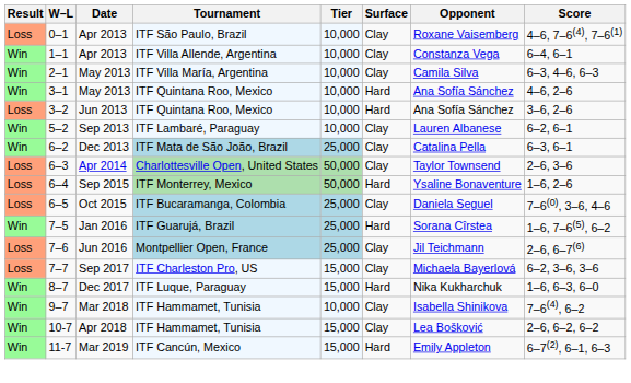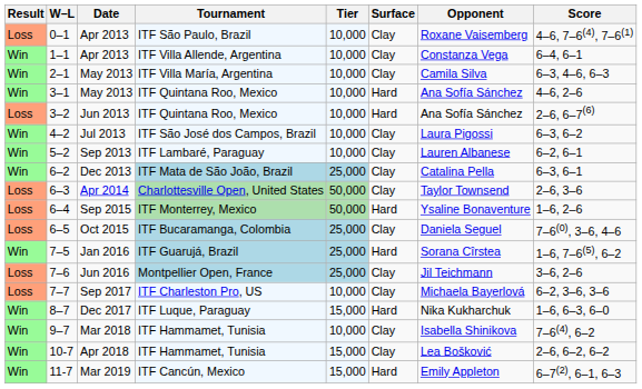 <table class="sortable wikitable">
 <tr>
 <th>Result</th>
 <th class="unsortable">W–L</th>
 <th>Date</th>
 <th>Tournament</th>
 <th>Tier</th>
 <th>Surface</th>
 <th>Opponent</th>
 <th class="unsortable">Score</th>
 </tr>
 <tr>
 <td style="background:#ffa07a;">Loss</td>
 <td>0–1</td>
 <td>Apr 2013</td>
 <td style="background:#f0f8ff;">ITF São Paulo, Brazil</td>
 <td style="background:#f0f8ff;">10,000</td>
 <td>Clay</td>
 <td> <a href='#'>Roxane Vaisemberg</a></td>
 <td>4–6, 7–6<sup>(4)</sup>, 7–6<sup>(1)</sup></td>
 </tr>
 <tr>
 <td style="background:#98fb98;">Win</td>
 <td>1–1</td>
 <td>Apr 2013</td>
 <td style="background:#f0f8ff;">ITF Villa Allende, Argentina</td>
 <td style="background:#f0f8ff;">10,000</td>
 <td>Clay</td>
 <td> <a href='#'>Constanza Vega</a></td>
 <td>6–4, 6–1</td>
 </tr>
 <tr>
 <td style="background:#98fb98;">Win</td>
 <td>2–1</td>
 <td>May 2013</td>
 <td style="background:#f0f8ff;">ITF Villa María, Argentina</td>
 <td style="background:#f0f8ff;">10,000</td>
 <td>Clay</td>
 <td> <a href='#'>Camila Silva</a></td>
 <td>6–3, 4–6, 6–3</td>
 </tr>
 <tr>
 <td style="background:#98fb98;">Win</td>
 <td>3–1</td>
 <td>May 2013</td>
 <td style="background:#f0f8ff;">ITF Quintana Roo, Mexico</td>
 <td style="background:#f0f8ff;">10,000</td>
 <td>Hard</td>
 <td> <a href='#'>Ana Sofía Sánchez</a></td>
 <td>4–6, 2–6</td>
 </tr>
 <tr>
 <td style="background:#ffa07a;">Loss</td>
 <td>3–2</td>
 <td>Jun 2013</td>
 <td style="background:#f0f8ff;">ITF Quintana Roo, Mexico</td>
 <td style="background:#f0f8ff;">10,000</td>
 <td>Hard</td>
 <td> Ana Sofía Sánchez</td>
-<td>3–6, 2–6</td>
+<td>2–6, 6–7<sup>(6)</sup></td>
+</tr>
+<tr>
+<td style="background:#98fb98;">Win</td>
+<td>4–2</td>
+<td>Jul 2013</td>
+<td style="background:#f0f8ff;">ITF São José dos Campos, Brazil</td>
+<td style="background:#f0f8ff;">10,000</td>
+<td>Clay</td>
+<td> <a href='#'>Laura Pigossi</a></td>
+<td>6–3, 6–2</td>
 </tr>
 <tr>
 <td style="background:#98fb98;">Win</td>
 <td>5–2</td>
 <td>Sep 2013</td>
 <td style="background:#f0f8ff;">ITF Lambaré, Paraguay</td>
 <td style="background:#f0f8ff;">10,000</td>
 <td>Clay</td>
 <td> <a href='#'>Lauren Albanese</a></td>
 <td>6–2, 6–1</td>
 </tr>
 <tr>
 <td style="background:#98fb98;">Win</td>
 <td>6–2</td>
 <td>Dec 2013</td>
 <td style="background:lightblue;">ITF Mata de São João, Brazil</td>
 <td style="background:lightblue;">25,000</td>
 <td>Clay</td>
 <td> <a href='#'>Catalina Pella</a></td>
 <td>6–3, 6–1</td>
 </tr>
 <tr>
 <td style="background:#ffa07a;">Loss</td>
 <td>6–3</td>
 <td><a href='#'>Apr 2014</a></td>
 <td style="background:#addfad;"><a href='#'>Charlottesville Open</a>, United States</td>
 <td style="background:#addfad;">50,000</td>
 <td>Clay</td>
 <td> <a href='#'>Taylor Townsend</a></td>
 <td>2–6, 3–6</td>
 </tr>
 <tr>
 <td style="background:#ffa07a;">Loss</td>
 <td>6–4</td>
 <td>Sep 2015</td>
 <td style="background:#addfad;">ITF Monterrey, Mexico</td>
 <td style="background:#addfad;">50,000</td>
 <td>Hard</td>
 <td> <a href='#'>Ysaline Bonaventure</a></td>
 <td>1–6, 2–6</td>
 </tr>
 <tr>
 <td style="background:#ffa07a;">Loss</td>
 <td>6–5</td>
 <td>Oct 2015</td>
 <td style="background:lightblue;">ITF Bucaramanga, Colombia</td>
 <td style="background:lightblue;">25,000</td>
 <td>Clay</td>
 <td> <a href='#'>Daniela Seguel</a></td>
 <td>7–6<sup>(0)</sup>, 3–6, 4–6</td>
 </tr>
 <tr>
 <td style="background:#98fb98;">Win</td>
 <td>7–5</td>
 <td>Jan 2016</td>
 <td style="background:lightblue;">ITF Guarujá, Brazil</td>
 <td style="background:lightblue;">25,000</td>
 <td>Hard</td>
 <td> <a href='#'>Sorana Cîrstea</a></td>
 <td>1–6, 7–6<sup>(5)</sup>, 6–2</td>
 </tr>
 <tr>
 <td style="background:#ffa07a;">Loss</td>
 <td>7–6</td>
 <td>Jun 2016</td>
 <td style="background:lightblue;">Montpellier Open, France</td>
 <td style="background:lightblue;">25,000</td>
 <td>Clay</td>
 <td> <a href='#'>Jil Teichmann</a></td>
-<td>2–6, 6–7<sup>(6)</sup></td>
+<td>3–6, 2–6</td>
 </tr>
 <tr>
 <td style="background:#ffa07a;">Loss</td>
 <td>7–7</td>
 <td>Sep 2017</td>
 <td style="background:#f0f8ff;"><a href='#'>ITF Charleston Pro</a>, US</td>
-<td style="background:#f0f8ff;">15,000</td>
+<td style="background:#f0f8ff;">10,000</td>
 <td>Clay</td>
 <td> <a href='#'>Michaela Bayerlová</a></td>
 <td>6–2, 3–6, 3–6</td>
 </tr>
 <tr>
 <td style="background:#98fb98;">Win</td>
 <td>8–7</td>
 <td>Dec 2017</td>
 <td style="background:#f0f8ff;">ITF Luque, Paraguay</td>
 <td style="background:#f0f8ff;">15,000</td>
 <td>Hard</td>
 <td> Nika Kukharchuk</td>
 <td>1–6, 6–3, 6–0</td>
 </tr>
 <tr>
 <td style="background:#98fb98;">Win</td>
 <td>9–7</td>
 <td>Mar 2018</td>
 <td style="background:#f0f8ff;">ITF Hammamet, Tunisia</td>
 <td style="background:#f0f8ff;">10,000</td>
 <td>Clay</td>
 <td> <a href='#'>Isabella Shinikova</a></td>
 <td>7–6<sup>(4)</sup>, 6–2</td>
 </tr>
 <tr>
 <td style="background:#98fb98;">Win</td>
 <td>10-7</td>
 <td>Apr 2018</td>
 <td style="background:#f0f8ff;">ITF Hammamet, Tunisia</td>
 <td style="background:#f0f8ff;">15,000</td>
 <td>Clay</td>
 <td> <a href='#'>Lea Bošković</a></td>
 <td>2–6, 6–2, 6–2</td>
 </tr>
 <tr>
 <td style="background:#98fb98;">Win</td>
 <td>11-7</td>
 <td>Mar 2019</td>
 <td style="background:#f0f8ff;">ITF Cancún, Mexico</td>
 <td style="background:#f0f8ff;">15,000</td>
 <td>Hard</td>
 <td> <a href='#'>Emily Appleton</a></td>
 <td>6–7<sup>(2)</sup>, 6–1, 6–3</td>
 </tr>
 </table>
